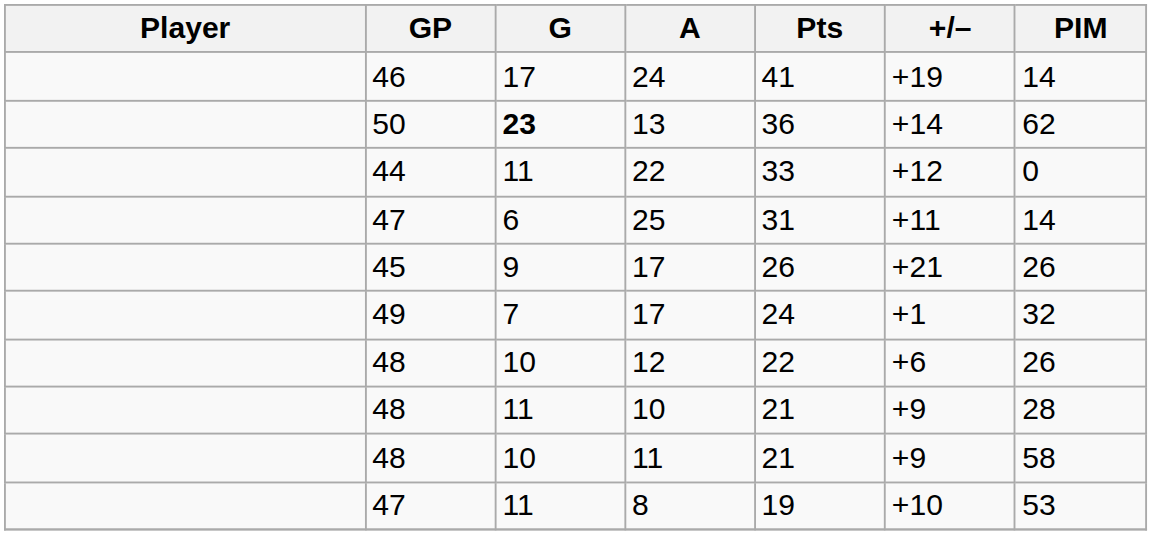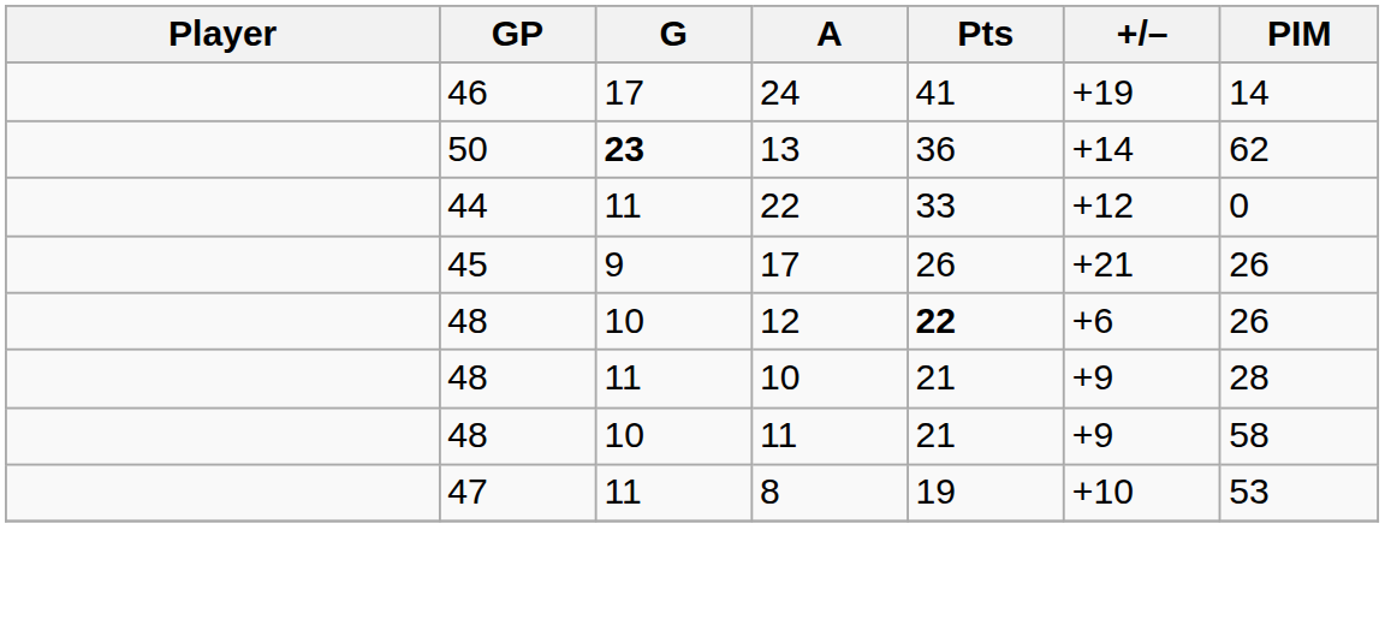 <table class="wikitable sortable">
 <tr>
 <th style="width:12em">Player</th>
 <th style="width:4em">GP</th>
 <th style="width:4em">G</th>
 <th style="width:4em">A</th>
 <th style="width:4em">Pts</th>
 <th style="width:4em">+/–</th>
 <th style="width:4em">PIM</th>
 </tr>
 <tr>
 <td> </td>
 <td>46</td>
 <td>17</td>
 <td>24</td>
 <td>41</td>
 <td>+19</td>
 <td>14</td>
 </tr>
 <tr>
 <td> </td>
 <td>50</td>
 <td><strong>23</strong></td>
 <td>13</td>
 <td>36</td>
 <td>+14</td>
 <td>62</td>
 </tr>
 <tr>
 <td> </td>
 <td>44</td>
 <td>11</td>
 <td>22</td>
 <td>33</td>
 <td>+12</td>
 <td>0</td>
 </tr>
 <tr>
 <td> </td>
-<td>47</td>
-<td>6</td>
-<td>25</td>
-<td>31</td>
-<td>+11</td>
-<td>14</td>
-</tr>
-<tr>
-<td> </td>
 <td>45</td>
 <td>9</td>
 <td>17</td>
 <td>26</td>
 <td>+21</td>
 <td>26</td>
 </tr>
 <tr>
 <td> </td>
-<td>49</td>
-<td>7</td>
-<td>17</td>
-<td>24</td>
-<td>+1</td>
-<td>32</td>
-</tr>
-<tr>
-<td> </td>
 <td>48</td>
 <td>10</td>
 <td>12</td>
-<td>22</td>
+<td><strong>22</strong></td>
 <td>+6</td>
 <td>26</td>
 </tr>
 <tr>
 <td> </td>
 <td>48</td>
 <td>11</td>
 <td>10</td>
 <td>21</td>
 <td>+9</td>
 <td>28</td>
 </tr>
 <tr>
 <td> </td>
 <td>48</td>
 <td>10</td>
 <td>11</td>
 <td>21</td>
 <td>+9</td>
 <td>58</td>
 </tr>
 <tr>
 <td> </td>
 <td>47</td>
 <td>11</td>
 <td>8</td>
 <td>19</td>
 <td>+10</td>
 <td>53</td>
 </tr>
 <tr>
 </tr>
 </table>
